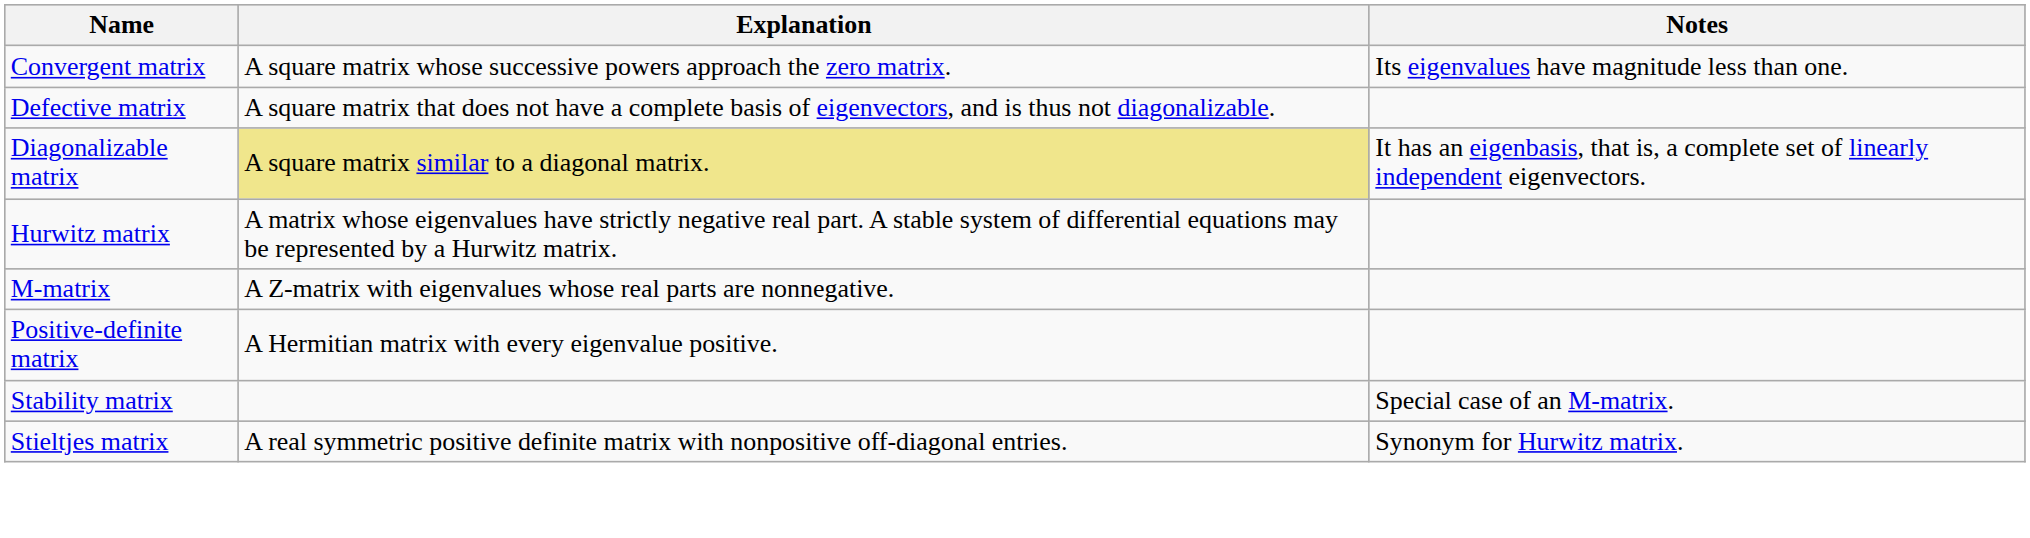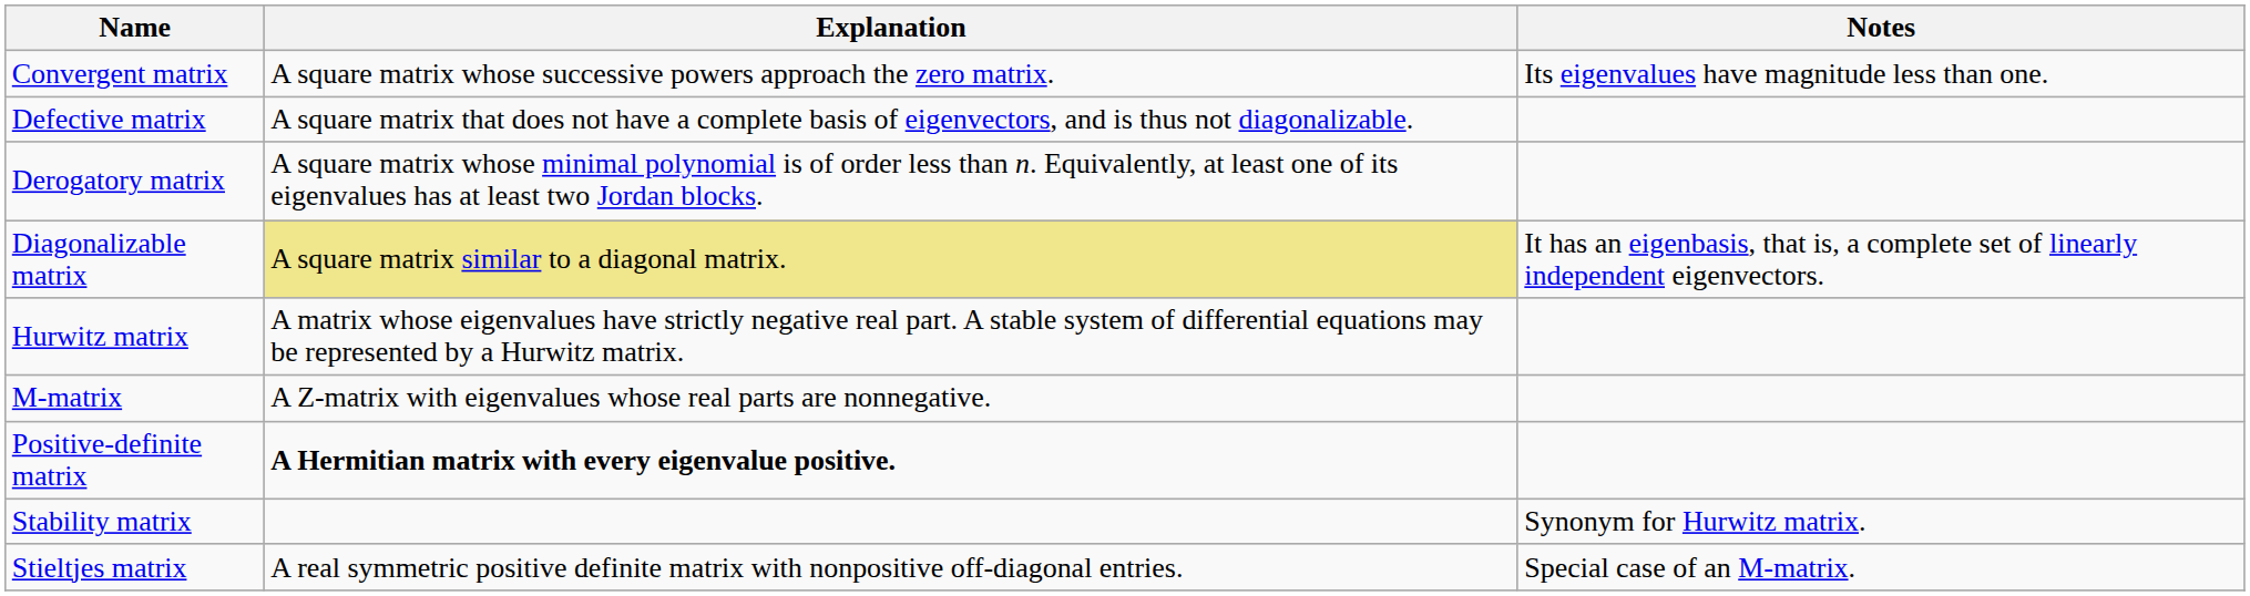 <table class="wikitable sortable">
 <tr>
 <th>Name</th>
 <th>Explanation</th>
 <th>Notes</th>
 </tr>
 <tr>
 <td><a href='#'>Convergent matrix</a></td>
 <td>A square matrix whose successive powers approach the <a href='#'>zero matrix</a>.</td>
 <td>Its <a href='#'>eigenvalues</a> have magnitude less than one.</td>
 </tr>
 <tr>
 <td><a href='#'>Defective matrix</a></td>
 <td>A square matrix that does not have a complete basis of <a href='#'>eigenvectors</a>, and is thus not <a href='#'>diagonalizable</a>.</td>
+<td></td>
+</tr>
+<tr>
+<td><a href='#'>Derogatory matrix</a></td>
+<td>A square matrix whose <a href='#'>minimal polynomial</a> is of order less than <em>n</em>. Equivalently, at least one of its eigenvalues has at least two <a href='#'>Jordan blocks</a>.</td>
 <td></td>
 </tr>
 <tr>
 <td><a href='#'>Diagonalizable matrix</a></td>
 <td style="background: khaki;">A square matrix <a href='#'>similar</a> to a diagonal matrix.</td>
 <td>It has an <a href='#'>eigenbasis</a>, that is, a complete set of <a href='#'>linearly independent</a> eigenvectors.</td>
 </tr>
 <tr>
 <td><a href='#'>Hurwitz matrix</a></td>
 <td>A matrix whose eigenvalues have strictly negative real part. A stable system of differential equations may be represented by a Hurwitz matrix.</td>
 <td></td>
 </tr>
 <tr>
 <td><a href='#'>M-matrix</a></td>
 <td>A Z-matrix with eigenvalues whose real parts are nonnegative.</td>
 <td></td>
 </tr>
 <tr>
 <td><a href='#'>Positive-definite matrix</a></td>
-<td>A Hermitian matrix with every eigenvalue positive.</td>
+<td><strong>A Hermitian matrix with every eigenvalue positive.</strong></td>
 <td></td>
 </tr>
 <tr>
 <td><a href='#'>Stability matrix</a></td>
 <td></td>
-<td>Special case of an <a href='#'>M-matrix</a>.</td>
+<td>Synonym for <a href='#'>Hurwitz matrix</a>.</td>
 </tr>
 <tr>
 <td><a href='#'>Stieltjes matrix</a></td>
 <td>A real symmetric positive definite matrix with nonpositive off-diagonal entries.</td>
-<td>Synonym for <a href='#'>Hurwitz matrix</a>.</td>
+<td>Special case of an <a href='#'>M-matrix</a>.</td>
 </tr>
 </table>
